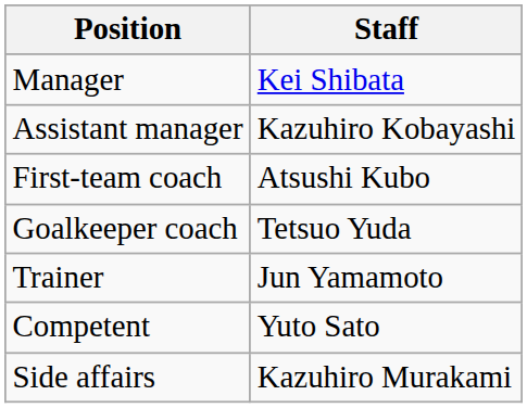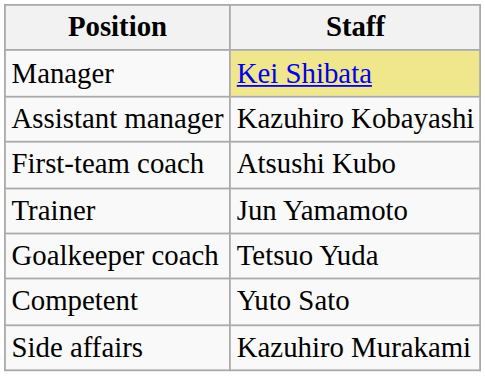 <table class="wikitable">
 <tr>
 <th>Position</th>
 <th>Staff</th>
 </tr>
 <tr>
 <td>Manager</td>
-<td> <a href='#'>Kei Shibata</a></td>
+<td style="background: khaki;"> <a href='#'>Kei Shibata</a></td>
 </tr>
 <tr>
 <td>Assistant manager</td>
 <td> Kazuhiro Kobayashi</td>
 </tr>
 <tr>
 <td>First-team coach</td>
 <td> Atsushi Kubo</td>
 </tr>
 <tr>
+<td>Trainer</td>
+<td> Jun Yamamoto</td>
+</tr>
+<tr>
 <td>Goalkeeper coach</td>
 <td> Tetsuo Yuda</td>
-</tr>
-<tr>
-<td>Trainer</td>
-<td> Jun Yamamoto</td>
 </tr>
 <tr>
 <td>Competent</td>
 <td> Yuto Sato</td>
 </tr>
 <tr>
 <td>Side affairs</td>
 <td> Kazuhiro Murakami</td>
 </tr>
 </table>
